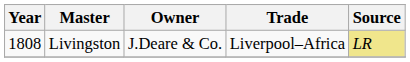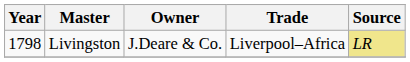 <table class=" wikitable">
 <tr>
 <th>Year</th>
 <th>Master</th>
 <th>Owner</th>
 <th>Trade</th>
 <th>Source</th>
 </tr>
 <tr>
-<td>1808</td>
+<td>1798</td>
 <td>Livingston</td>
 <td>J.Deare & Co.</td>
 <td>Liverpool–Africa</td>
 <td style="background: khaki;"><em>LR</em></td>
 </tr>
 <tr>
 </tr>
 </table>
